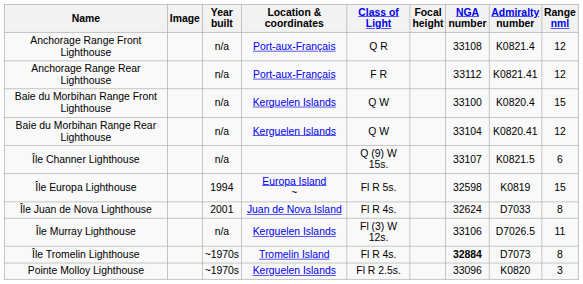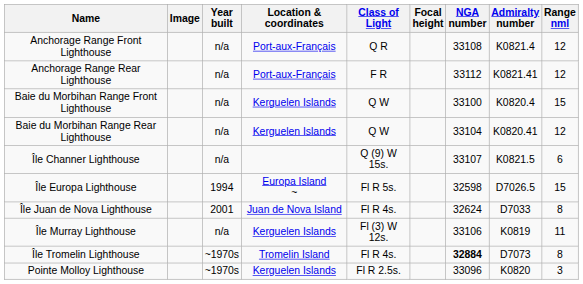 <table class="wikitable sortable" style="margin:auto;text-align:center;">
 <tr>
 <th>Name</th>
 <th>Image</th>
 <th>Year<br>built</th>
 <th>Location & coordinates</th>
 <th><a href='#'>Class of Light</a></th>
 <th>Focal<br>height</th>
 <th><a href='#'>NGA</a><br>number</th>
 <th><a href='#'>Admiralty</a><br>number</th>
 <th>Range<br><a href='#'>nml</a></th>
 </tr>
 <tr>
 <td>Anchorage Range Front Lighthouse</td>
 <td></td>
 <td>n/a</td>
 <td><a href='#'>Port-aux-Français</a><br> </td>
 <td>Q R</td>
 <td></td>
 <td>33108</td>
 <td>K0821.4</td>
 <td>12</td>
 </tr>
 <tr>
 <td>Anchorage Range Rear Lighthouse</td>
 <td></td>
 <td>n/a</td>
 <td><a href='#'>Port-aux-Français</a><br> </td>
 <td>F R</td>
 <td></td>
 <td>33112</td>
 <td>K0821.41</td>
 <td>12</td>
 </tr>
 <tr>
 <td>Baie du Morbihan Range Front Lighthouse</td>
 <td> </td>
 <td>n/a</td>
 <td><a href='#'>Kerguelen Islands</a><br> </td>
 <td>Q W</td>
 <td></td>
 <td>33100</td>
 <td>K0820.4</td>
 <td>15</td>
 </tr>
 <tr>
 <td>Baie du Morbihan Range Rear Lighthouse</td>
 <td> </td>
 <td>n/a</td>
 <td><a href='#'>Kerguelen Islands</a><br> </td>
 <td>Q W</td>
 <td></td>
 <td>33104</td>
 <td>K0820.41</td>
 <td>12</td>
 </tr>
 <tr>
 <td>Île Channer Lighthouse</td>
 <td></td>
 <td>n/a</td>
 <td></td>
 <td>Q (9) W 15s.</td>
 <td></td>
 <td>33107</td>
 <td>K0821.5</td>
 <td>6</td>
 </tr>
 <tr>
 <td>Île Europa Lighthouse</td>
 <td></td>
 <td>1994</td>
 <td><a href='#'>Europa Island</a><br> ~ </td>
 <td>Fl R 5s.</td>
 <td></td>
 <td>32598</td>
-<td>K0819</td>
+<td>D7026.5</td>
 <td>15</td>
 </tr>
 <tr>
 <td>Île Juan de Nova Lighthouse</td>
 <td> </td>
 <td>2001</td>
 <td><a href='#'>Juan de Nova Island</a><br> </td>
 <td>Fl R 4s.</td>
 <td></td>
 <td>32624</td>
 <td>D7033</td>
 <td>8</td>
 </tr>
 <tr>
 <td>Île Murray Lighthouse</td>
 <td></td>
 <td>n/a</td>
 <td><a href='#'>Kerguelen Islands</a><br> </td>
 <td>Fl (3) W 12s.</td>
 <td></td>
 <td>33106</td>
-<td>D7026.5</td>
+<td>K0819</td>
 <td>11</td>
 </tr>
 <tr>
 <td>Île Tromelin Lighthouse</td>
 <td></td>
 <td>~1970s</td>
 <td><a href='#'>Tromelin Island</a><br> </td>
 <td>Fl R 4s.</td>
 <td></td>
 <td><strong>32884</strong></td>
 <td>D7073</td>
 <td>8</td>
 </tr>
 <tr>
 <td>Pointe Molloy Lighthouse</td>
 <td> </td>
 <td>~1970s</td>
 <td><a href='#'>Kerguelen Islands</a><br> </td>
 <td>Fl R 2.5s.</td>
 <td></td>
 <td>33096</td>
 <td>K0820</td>
 <td>3</td>
 </tr>
 </table>
